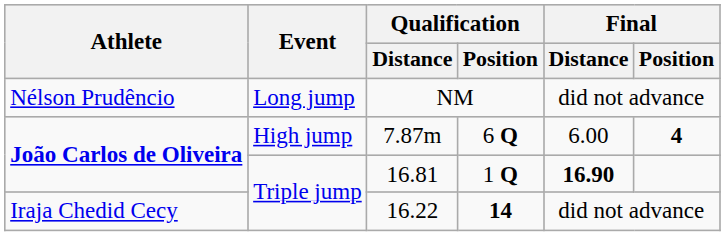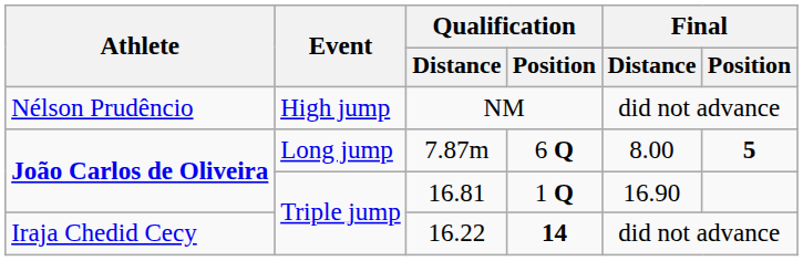 <table class=wikitable style="font-size:90%">
 <tr>
 <th rowspan="2">Athlete</th>
 <th rowspan="2">Event</th>
 <th colspan="2">Qualification</th>
 <th colspan="2">Final</th>
 </tr>
 <tr style="font-size:95%">
 <th>Distance</th>
 <th>Position</th>
 <th>Distance</th>
 <th>Position</th>
 </tr>
 <tr align=center>
 <td align=left rowspan="1"><a href='#'>Nélson Prudêncio</a></td>
-<td style="text-align:left;"><a href='#'>Long jump</a></td>
+<td style="text-align:left;"><a href='#'>High jump</a></td>
 <td colspan=2>NM</td>
 <td colspan=2>did not advance</td>
 </tr>
 <tr align=center>
 <td align=left rowspan="2"><strong><a href='#'>João Carlos de Oliveira</a></strong></td>
-<td style="text-align:left;"><a href='#'>High jump</a></td>
+<td style="text-align:left;"><a href='#'>Long jump</a></td>
 <td>7.87m</td>
 <td>6 <strong>Q</strong></td>
-<td>6.00</td>
-<td><strong>4</strong></td>
+<td>8.00</td>
+<td><strong>5</strong></td>
 </tr>
 <tr align=center>
 <td style="text-align:left;" rowspan="2"><a href='#'>Triple jump</a></td>
 <td>16.81</td>
 <td>1 <strong>Q</strong></td>
-<td><strong>16.90</strong></td>
+<td>16.90</td>
 <td></td>
 </tr>
 <tr align=center>
 <td align=left rowspan="1"><a href='#'>Iraja Chedid Cecy</a></td>
 <td>16.22</td>
 <td><strong>14</strong></td>
 <td colspan=2>did not advance</td>
 </tr>
 </table>
